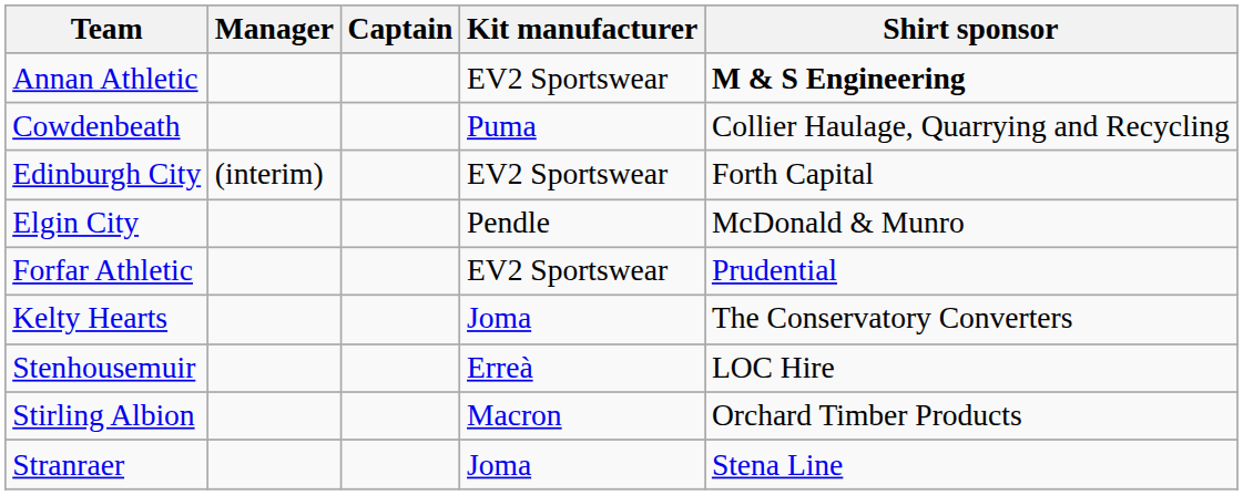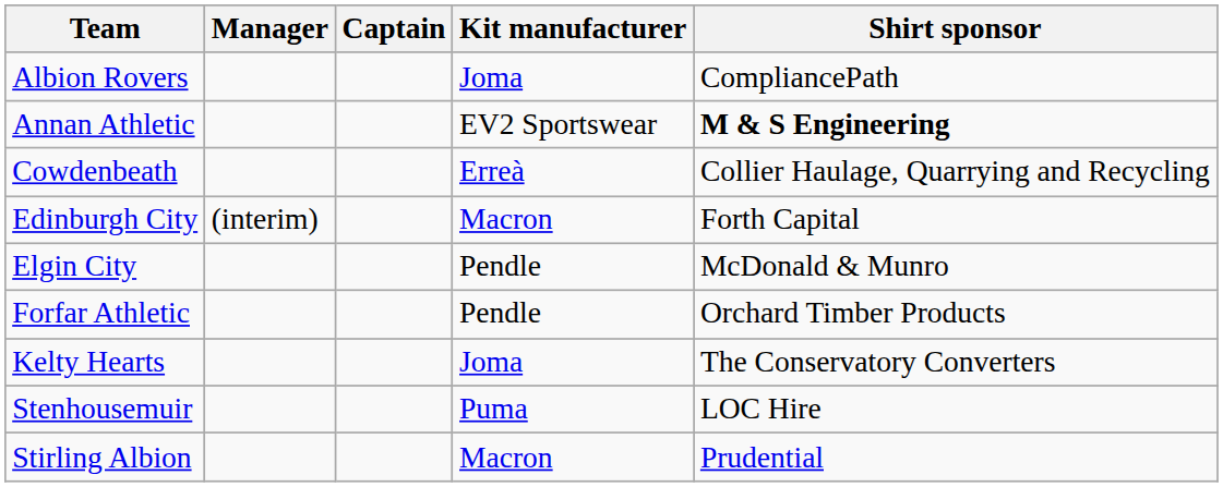 <table class="wikitable sortable">
 <tr>
 <th>Team</th>
 <th>Manager</th>
 <th>Captain</th>
 <th>Kit manufacturer</th>
 <th>Shirt sponsor</th>
+</tr>
+<tr>
+<td><a href='#'>Albion Rovers</a></td>
+<td> </td>
+<td> </td>
+<td><a href='#'>Joma</a></td>
+<td>CompliancePath</td>
 </tr>
 <tr>
 <td><a href='#'>Annan Athletic</a></td>
 <td> </td>
 <td> </td>
 <td>EV2 Sportswear</td>
 <td><strong>M & S Engineering</strong></td>
 </tr>
 <tr>
 <td><a href='#'>Cowdenbeath</a></td>
 <td> </td>
 <td> </td>
-<td><a href='#'>Puma</a></td>
+<td><a href='#'>Erreà</a></td>
 <td>Collier Haulage, Quarrying and Recycling</td>
 </tr>
 <tr>
 <td><a href='#'>Edinburgh City</a></td>
 <td>  (interim)</td>
 <td> </td>
-<td>EV2 Sportswear</td>
+<td><a href='#'>Macron</a></td>
 <td>Forth Capital</td>
 </tr>
 <tr>
 <td><a href='#'>Elgin City</a></td>
 <td> </td>
 <td> </td>
 <td>Pendle</td>
 <td>McDonald & Munro</td>
 </tr>
 <tr>
 <td><a href='#'>Forfar Athletic</a></td>
 <td> </td>
 <td> </td>
-<td>EV2 Sportswear</td>
-<td><a href='#'>Prudential</a></td>
+<td>Pendle</td>
+<td>Orchard Timber Products</td>
 </tr>
 <tr>
 <td><a href='#'>Kelty Hearts</a></td>
 <td> </td>
 <td> </td>
 <td><a href='#'>Joma</a></td>
 <td>The Conservatory Converters</td>
 </tr>
 <tr>
 <td><a href='#'>Stenhousemuir</a></td>
 <td> </td>
 <td> </td>
-<td><a href='#'>Erreà</a></td>
+<td><a href='#'>Puma</a></td>
 <td>LOC Hire</td>
 </tr>
 <tr>
 <td><a href='#'>Stirling Albion</a></td>
 <td> </td>
 <td> </td>
 <td><a href='#'>Macron</a></td>
-<td>Orchard Timber Products</td>
-</tr>
-<tr>
-<td><a href='#'>Stranraer</a></td>
-<td> </td>
-<td> </td>
-<td><a href='#'>Joma</a></td>
-<td><a href='#'>Stena Line</a></td>
+<td><a href='#'>Prudential</a></td>
 </tr>
 </table>
